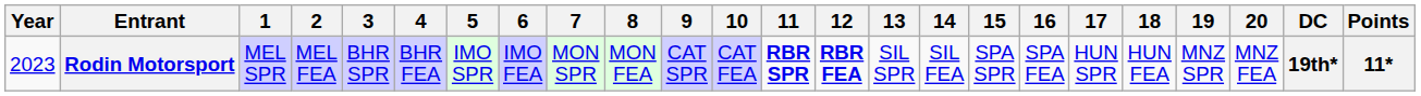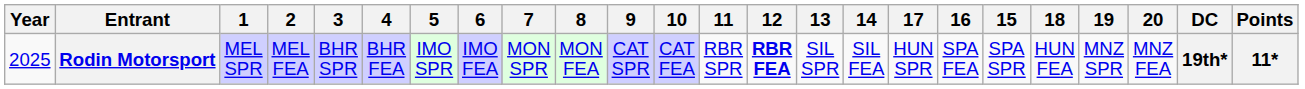 <table class="wikitable" style="text-align:center; font-size:85%">
 <tr>
 <th>Year</th>
 <th>Entrant</th>
 <th>1</th>
 <th>2</th>
 <th>3</th>
 <th>4</th>
 <th>5</th>
 <th>6</th>
 <th>7</th>
 <th>8</th>
 <th>9</th>
 <th>10</th>
 <th>11</th>
 <th>12</th>
 <th>13</th>
 <th>14</th>
+<th>17</th>
+<th>16</th>
 <th>15</th>
-<th>16</th>
-<th>17</th>
 <th>18</th>
 <th>19</th>
 <th>20</th>
 <th>DC</th>
 <th>Points</th>
 </tr>
 <tr>
-<td><a href='#'>2023</a></td>
+<td><a href='#'>2025</a></td>
 <th nowrap><a href='#'>Rodin Motorsport</a></th>
 <td style="background:#CFCFFF;"><a href='#'>MEL<br>SPR</a><br></td>
 <td style="background:#CFCFFF;"><a href='#'>MEL<br>FEA</a><br></td>
 <td style="background:#CFCFFF;"><a href='#'>BHR<br>SPR</a><br></td>
 <td style="background:#CFCFFF;"><a href='#'>BHR<br>FEA</a><br></td>
 <td style="background:#DFFFDF;"><a href='#'>IMO<br>SPR</a><br></td>
 <td style="background:#CFCFFF;"><a href='#'>IMO<br>FEA</a><br></td>
 <td style="background:#DFFFDF;"><a href='#'>MON<br>SPR</a><br></td>
 <td style="background:#DFFFDF;"><a href='#'>MON<br>FEA</a><br></td>
 <td style="background:#CFCFFF;"><a href='#'>CAT<br>SPR</a><br></td>
 <td style="background:#CFCFFF;"><a href='#'>CAT<br>FEA</a><br></td>
-<td style="background:#;"><strong><a href='#'>RBR<br>SPR</a><br></strong></td>
+<td style="background:#;"><a href='#'>RBR<br>SPR</a><br></td>
 <td style="background:#;"><strong><a href='#'>RBR<br>FEA</a><br></strong></td>
 <td style="background:#;"><a href='#'>SIL<br>SPR</a><br></td>
 <td style="background:#;"><a href='#'>SIL<br>FEA</a><br></td>
+<td style="background:#;"><a href='#'>HUN<br>SPR</a><br></td>
+<td style="background:#;"><a href='#'>SPA<br>FEA</a><br></td>
 <td style="background:#;"><a href='#'>SPA<br>SPR</a><br></td>
-<td style="background:#;"><a href='#'>SPA<br>FEA</a><br></td>
-<td style="background:#;"><a href='#'>HUN<br>SPR</a><br></td>
 <td style="background:#;"><a href='#'>HUN<br>FEA</a><br></td>
 <td style="background:#;"><a href='#'>MNZ<br>SPR</a><br></td>
 <td style="background:#;"><a href='#'>MNZ<br>FEA</a><br></td>
 <th>19th*</th>
 <th>11*</th>
 </tr>
 </table>
